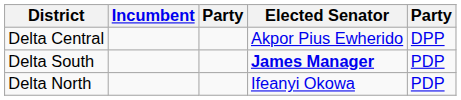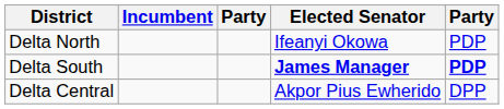 <table class="sortable wikitable" style="font-size:95%;line-height:14px;">
 <tr>
 <th class="unsortable">District</th>
 <th class="unsortable"><a href='#'>Incumbent</a></th>
 <th>Party</th>
 <th class="unsortable">Elected Senator</th>
 <th>Party</th>
 </tr>
 <tr>
+<td>Delta North</td>
+<td></td>
+<td></td>
+<td><a href='#'>Ifeanyi Okowa</a></td>
+<td><a href='#'>PDP</a></td>
+</tr>
+<tr>
+<td>Delta South</td>
+<td></td>
+<td></td>
+<td><strong><a href='#'>James Manager</a></strong></td>
+<td><strong><a href='#'>PDP</a></strong></td>
+</tr>
+<tr>
 <td>Delta Central</td>
 <td></td>
 <td></td>
 <td><a href='#'>Akpor Pius Ewherido</a></td>
 <td><a href='#'>DPP</a></td>
 </tr>
-<tr>
-<td>Delta South</td>
-<td></td>
-<td></td>
-<td><strong><a href='#'>James Manager</a></strong></td>
-<td><a href='#'>PDP</a></td>
-</tr>
-<tr>
-<td>Delta North</td>
-<td></td>
-<td></td>
-<td><a href='#'>Ifeanyi Okowa</a></td>
-<td><a href='#'>PDP</a></td>
-</tr>
 </table>
